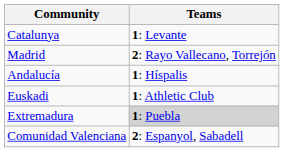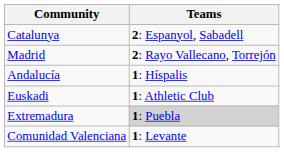 <table class="wikitable">
 <tr>
 <th>Community</th>
 <th>Teams</th>
 </tr>
 <tr>
 <td> <a href='#'>Catalunya</a></td>
-<td><strong>1</strong>: <a href='#'>Levante</a></td>
+<td><strong>2</strong>: <a href='#'>Espanyol</a>, <a href='#'>Sabadell</a></td>
 </tr>
 <tr>
 <td> <a href='#'>Madrid</a></td>
 <td><strong>2</strong>: <a href='#'>Rayo Vallecano</a>, <a href='#'>Torrejón</a></td>
 </tr>
 <tr>
 <td> <a href='#'>Andalucía</a></td>
 <td><strong>1</strong>: <a href='#'>Híspalis</a></td>
 </tr>
 <tr>
 <td> <a href='#'>Euskadi</a></td>
 <td><strong>1</strong>: <a href='#'>Athletic Club</a></td>
 </tr>
 <tr>
 <td> <a href='#'>Extremadura</a></td>
 <td style="background: lightgrey;"><strong>1</strong>: <a href='#'>Puebla</a></td>
 </tr>
 <tr>
 <td> <a href='#'>Comunidad Valenciana</a></td>
-<td><strong>2</strong>: <a href='#'>Espanyol</a>, <a href='#'>Sabadell</a></td>
+<td><strong>1</strong>: <a href='#'>Levante</a></td>
 </tr>
 </table>
